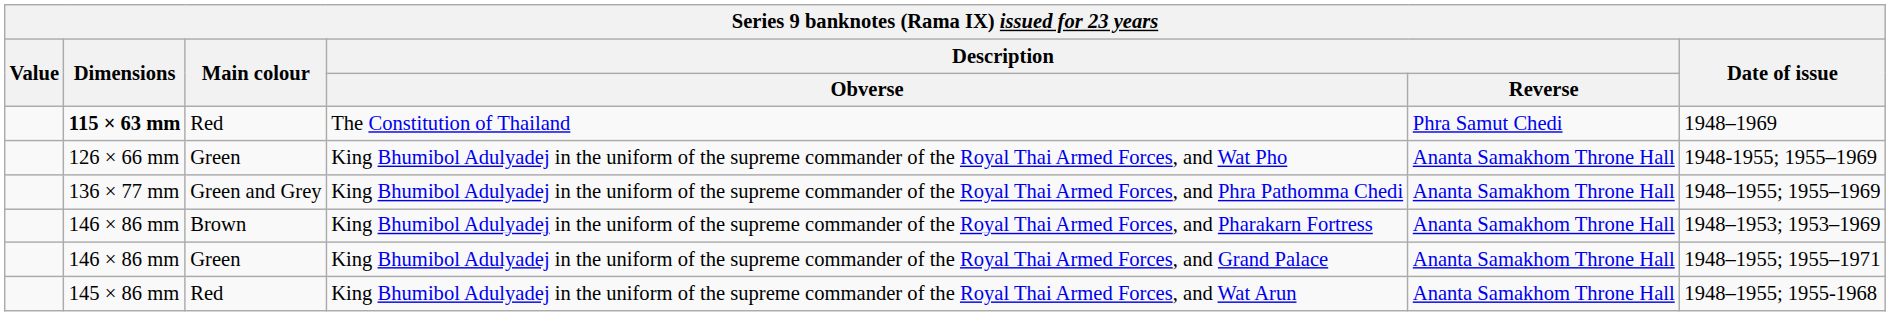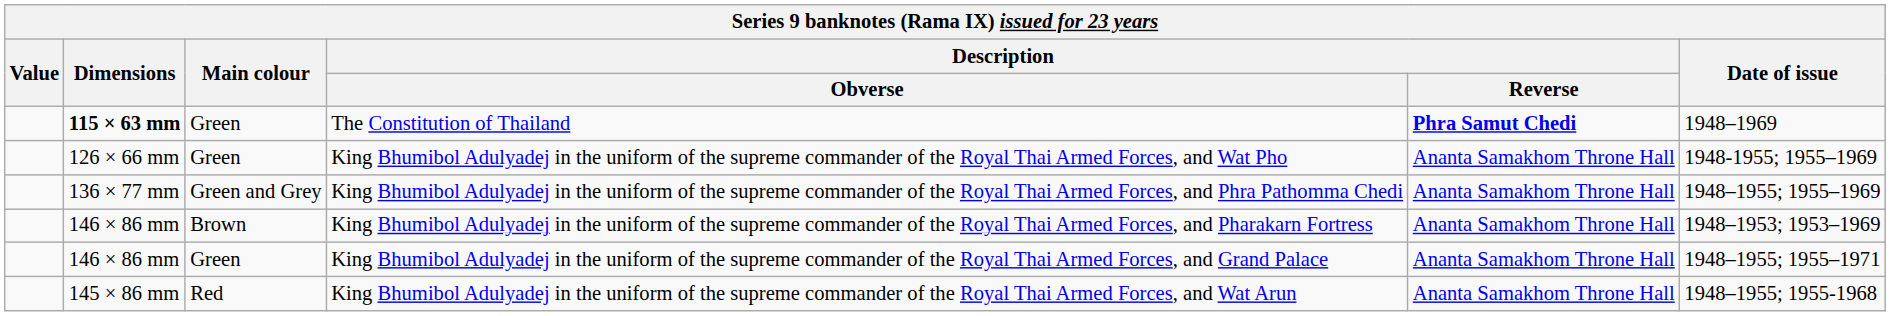 <table class="wikitable" style="font-size: 90%" style="width:100%; text-align: center">
 <tr>
 <th colspan="8">Series 9 banknotes (Rama IX) <em><u>issued for 23 years</u></em></th>
 </tr>
 <tr>
 <th rowspan="2">Value</th>
 <th rowspan="2">Dimensions</th>
 <th rowspan="2">Main colour</th>
 <th colspan="2">Description</th>
 <th rowspan="2">Date of issue</th>
 </tr>
 <tr>
 <th>Obverse</th>
 <th>Reverse</th>
 </tr>
 <tr>
 <td></td>
 <td><strong>115 × 63 mm</strong></td>
-<td>Red</td>
+<td>Green</td>
 <td>The <a href='#'>Constitution of Thailand</a></td>
-<td><a href='#'>Phra Samut Chedi</a></td>
+<td><strong><a href='#'>Phra Samut Chedi</a></strong></td>
 <td>1948–1969</td>
 </tr>
 <tr>
 <td></td>
 <td>126 × 66 mm</td>
 <td>Green</td>
 <td>King <a href='#'>Bhumibol Adulyadej</a> in the uniform of the supreme commander of the <a href='#'>Royal Thai Armed Forces</a>, and <a href='#'>Wat Pho</a></td>
 <td><a href='#'>Ananta Samakhom Throne Hall</a></td>
 <td>1948-1955; 1955–1969</td>
 </tr>
 <tr>
 <td></td>
 <td>136 × 77 mm</td>
 <td>Green and Grey</td>
 <td>King <a href='#'>Bhumibol Adulyadej</a> in the uniform of the supreme commander of the <a href='#'>Royal Thai Armed Forces</a>, and <a href='#'>Phra Pathomma Chedi</a></td>
 <td><a href='#'>Ananta Samakhom Throne Hall</a></td>
 <td>1948–1955; 1955–1969</td>
 </tr>
 <tr>
 <td></td>
 <td>146 × 86 mm</td>
 <td>Brown</td>
 <td>King <a href='#'>Bhumibol Adulyadej</a> in the uniform of the supreme commander of the <a href='#'>Royal Thai Armed Forces</a>, and <a href='#'>Pharakarn Fortress</a></td>
 <td><a href='#'>Ananta Samakhom Throne Hall</a></td>
 <td>1948–1953; 1953–1969</td>
 </tr>
 <tr>
 <td></td>
 <td>146 × 86 mm</td>
 <td>Green</td>
 <td>King <a href='#'>Bhumibol Adulyadej</a> in the uniform of the supreme commander of the <a href='#'>Royal Thai Armed Forces</a>, and <a href='#'>Grand Palace</a></td>
 <td><a href='#'>Ananta Samakhom Throne Hall</a></td>
 <td>1948–1955; 1955–1971</td>
 </tr>
 <tr>
 <td></td>
 <td>145 × 86 mm</td>
 <td>Red</td>
 <td>King <a href='#'>Bhumibol Adulyadej</a> in the uniform of the supreme commander of the <a href='#'>Royal Thai Armed Forces</a>, and <a href='#'>Wat Arun</a></td>
 <td><a href='#'>Ananta Samakhom Throne Hall</a></td>
 <td>1948–1955; 1955-1968</td>
 </tr>
 </table>
